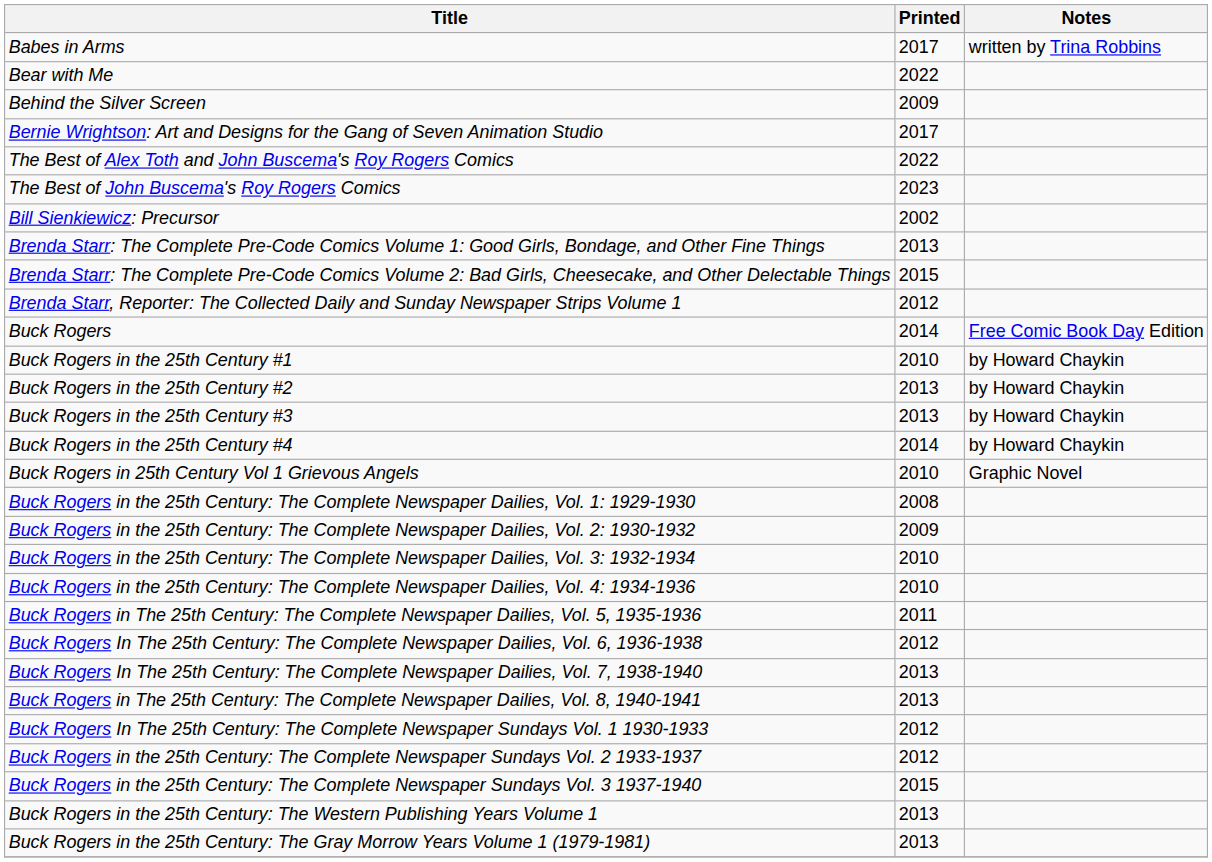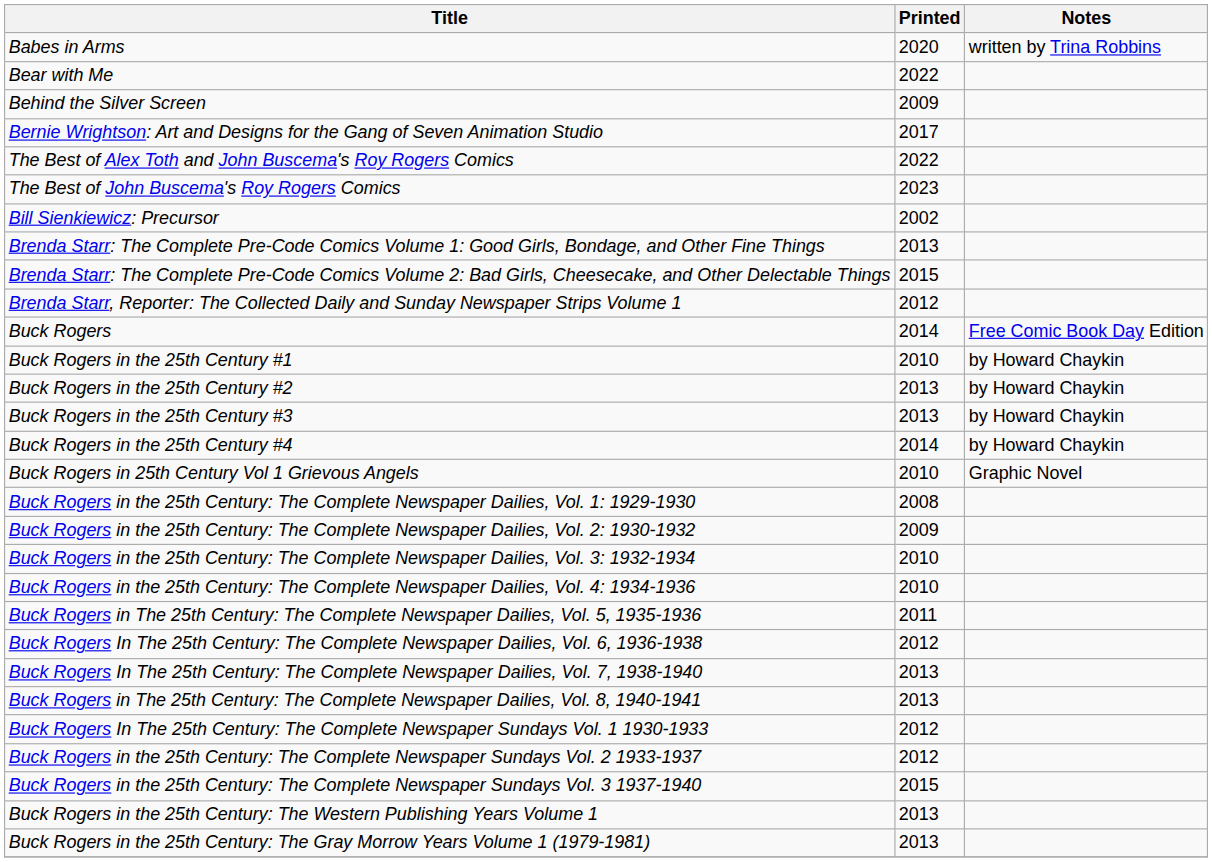 <table class="wikitable">
 <tr>
 <th>Title</th>
 <th>Printed</th>
 <th>Notes</th>
 </tr>
 <tr>
 <td><em>Babes in Arms</em></td>
-<td>2017</td>
+<td>2020</td>
 <td>written by <a href='#'>Trina Robbins</a></td>
 </tr>
 <tr>
 <td><em>Bear with Me</em></td>
 <td>2022</td>
 <td></td>
 </tr>
 <tr>
 <td><em>Behind the Silver Screen</em></td>
 <td>2009</td>
 <td></td>
 </tr>
 <tr>
 <td><em><a href='#'>Bernie Wrightson</a>: Art and Designs for the Gang of Seven Animation Studio</em></td>
 <td>2017</td>
 <td></td>
 </tr>
 <tr>
 <td><em>The Best of <a href='#'>Alex Toth</a> and <a href='#'>John Buscema</a>'s <a href='#'>Roy Rogers</a> Comics</em></td>
 <td>2022</td>
 <td></td>
 </tr>
 <tr>
 <td><em>The Best of <a href='#'>John Buscema</a>'s <a href='#'>Roy Rogers</a> Comics</em></td>
 <td>2023</td>
 <td></td>
 </tr>
 <tr>
 <td><em><a href='#'>Bill Sienkiewicz</a>: Precursor</em></td>
 <td>2002</td>
 <td></td>
 </tr>
 <tr>
 <td><em><a href='#'>Brenda Starr</a>: The Complete Pre-Code Comics Volume 1: Good Girls, Bondage, and Other Fine Things</em></td>
 <td>2013</td>
 <td></td>
 </tr>
 <tr>
 <td><em><a href='#'>Brenda Starr</a>: The Complete Pre-Code Comics Volume 2: Bad Girls, Cheesecake, and Other Delectable Things</em></td>
 <td>2015</td>
 <td></td>
 </tr>
 <tr>
 <td><em><a href='#'>Brenda Starr</a>, Reporter: The Collected Daily and Sunday Newspaper Strips Volume 1</em></td>
 <td>2012</td>
 <td></td>
 </tr>
 <tr>
 <td><em>Buck Rogers</em></td>
 <td>2014</td>
 <td><a href='#'>Free Comic Book Day</a> Edition</td>
 </tr>
 <tr>
 <td><em>Buck Rogers in the 25th Century #1</em></td>
 <td>2010</td>
 <td>by Howard Chaykin</td>
 </tr>
 <tr>
 <td><em>Buck Rogers in the 25th Century #2</em></td>
 <td>2013</td>
 <td>by Howard Chaykin</td>
 </tr>
 <tr>
 <td><em>Buck Rogers in the 25th Century #3</em></td>
 <td>2013</td>
 <td>by Howard Chaykin</td>
 </tr>
 <tr>
 <td><em>Buck Rogers in the 25th Century #4</em></td>
 <td>2014</td>
 <td>by Howard Chaykin</td>
 </tr>
 <tr>
 <td><em>Buck Rogers in 25th Century Vol 1 Grievous Angels</em></td>
 <td>2010</td>
 <td>Graphic Novel</td>
 </tr>
 <tr>
 <td><em><a href='#'>Buck Rogers</a></em> <em>in the 25th Century: The Complete Newspaper Dailies, Vol. 1: 1929-1930</em></td>
 <td>2008</td>
 <td></td>
 </tr>
 <tr>
 <td><em><a href='#'>Buck Rogers</a> in the 25th Century: The Complete Newspaper Dailies, Vol. 2:  1930-1932</em></td>
 <td>2009</td>
 <td></td>
 </tr>
 <tr>
 <td><em><a href='#'>Buck Rogers</a> in the 25th Century: The Complete Newspaper Dailies, Vol.  3: 1932-1934</em></td>
 <td>2010</td>
 <td></td>
 </tr>
 <tr>
 <td><em><a href='#'>Buck Rogers</a> in the 25th Century: The Complete Newspaper Dailies, Vol. 4: 1934-1936</em></td>
 <td>2010</td>
 <td></td>
 </tr>
 <tr>
 <td><em><a href='#'>Buck Rogers</a> in The 25th Century: The Complete Newspaper Dailies, Vol. 5, 1935-1936</em></td>
 <td>2011</td>
 <td></td>
 </tr>
 <tr>
 <td><em><a href='#'>Buck Rogers</a> In The 25th Century: The Complete Newspaper Dailies, Vol. 6, 1936-1938</em></td>
 <td>2012</td>
 <td></td>
 </tr>
 <tr>
 <td><em><a href='#'>Buck Rogers</a> In The 25th Century: The Complete Newspaper Dailies, Vol. 7, 1938-1940</em></td>
 <td>2013</td>
 <td></td>
 </tr>
 <tr>
 <td><em><a href='#'>Buck Rogers</a> in The 25th Century: The Complete Newspaper Dailies, Vol. 8, 1940-1941</em></td>
 <td>2013</td>
 <td></td>
 </tr>
 <tr>
 <td><em><a href='#'>Buck Rogers</a> In The 25th Century: The Complete Newspaper Sundays Vol. 1 1930-1933</em></td>
 <td>2012</td>
 <td></td>
 </tr>
 <tr>
 <td><em><a href='#'>Buck Rogers</a> in the 25th Century: The Complete Newspaper Sundays Vol. 2 1933-1937</em></td>
 <td>2012</td>
 <td></td>
 </tr>
 <tr>
 <td><em><a href='#'>Buck Rogers</a> in the 25th Century: The Complete Newspaper Sundays Vol. 3 1937-1940</em></td>
 <td>2015</td>
 <td></td>
 </tr>
 <tr>
 <td><em>Buck Rogers in the 25th Century: The Western Publishing Years Volume 1</em></td>
 <td>2013</td>
 <td></td>
 </tr>
 <tr>
 <td><em>Buck Rogers in the 25th Century: The Gray Morrow Years Volume 1 (1979-1981)</em></td>
 <td>2013</td>
 <td></td>
 </tr>
 <tr>
 </tr>
 </table>
